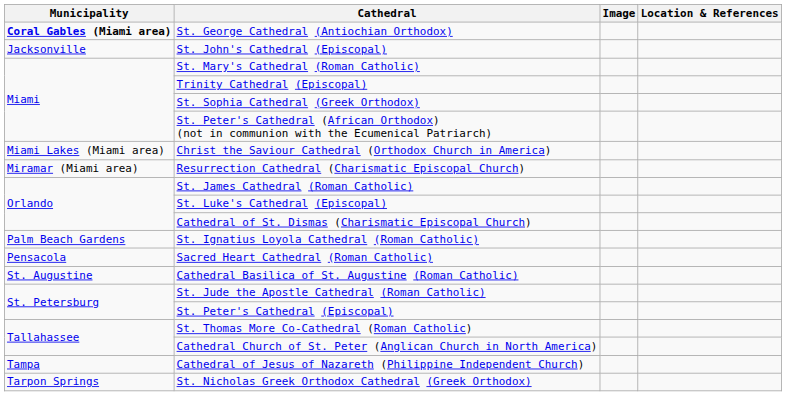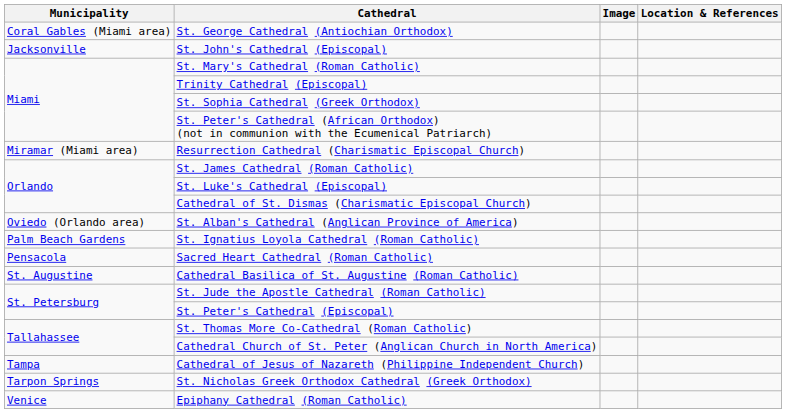 <table class="wikitable">
 <tr>
 <th>Municipality</th>
 <th>Cathedral</th>
 <th>Image</th>
 <th>Location & References</th>
 </tr>
 <tr>
-<td><strong><a href='#'>Coral Gables</a> (Miami area)</strong></td>
+<td><a href='#'>Coral Gables</a> (Miami area)</td>
 <td><a href='#'>St. George Cathedral</a> <a href='#'>(Antiochian Orthodox)</a></td>
 <td></td>
 <td><small><br></small></td>
 </tr>
 <tr>
 <td><a href='#'>Jacksonville</a></td>
 <td><a href='#'>St. John's Cathedral</a> <a href='#'>(Episcopal)</a></td>
 <td></td>
 <td><small><br></small></td>
 </tr>
 <tr>
 <td rowspan=4><a href='#'>Miami</a></td>
 <td><a href='#'>St. Mary's Cathedral</a> <a href='#'>(Roman Catholic)</a></td>
 <td></td>
 <td><small><br></small></td>
 </tr>
 <tr>
 <td><a href='#'>Trinity Cathedral</a> <a href='#'>(Episcopal)</a></td>
 <td></td>
 <td><small><br></small></td>
 </tr>
 <tr>
 <td><a href='#'>St. Sophia Cathedral</a> <a href='#'>(Greek Orthodox)</a></td>
 <td></td>
 <td><small><br></small></td>
 </tr>
 <tr>
 <td><a href='#'>St. Peter's Cathedral</a> (<a href='#'>African Orthodox</a>)<br>(not in communion with the Ecumenical Patriarch)</td>
 <td></td>
 <td><small><br></small></td>
 </tr>
 <tr>
-<td><a href='#'>Miami Lakes</a> (Miami area)</td>
-<td><a href='#'>Christ the Saviour Cathedral</a> (<a href='#'>Orthodox Church in America</a>)</td>
-<td></td>
-<td><small><br></small></td>
-</tr>
-<tr>
 <td><a href='#'>Miramar</a> (Miami area)</td>
 <td><a href='#'>Resurrection Cathedral</a> (<a href='#'>Charismatic Episcopal Church</a>)</td>
 <td></td>
 <td><small><br></small></td>
 </tr>
 <tr>
 <td rowspan=3><a href='#'>Orlando</a></td>
 <td><a href='#'>St. James Cathedral</a> <a href='#'>(Roman Catholic)</a></td>
 <td></td>
 <td><small><br></small></td>
 </tr>
 <tr>
 <td><a href='#'>St. Luke's Cathedral</a> <a href='#'>(Episcopal)</a></td>
 <td></td>
 <td><small><br></small></td>
 </tr>
 <tr>
 <td><a href='#'>Cathedral of St. Dismas</a>  (<a href='#'>Charismatic Episcopal Church</a>)</td>
+<td></td>
+<td><small><br></small></td>
+</tr>
+<tr>
+<td><a href='#'>Oviedo</a> (Orlando area)</td>
+<td><a href='#'>St. Alban's Cathedral</a> (<a href='#'>Anglican Province of America</a>)</td>
 <td></td>
 <td><small><br></small></td>
 </tr>
 <tr>
 <td><a href='#'>Palm Beach Gardens</a></td>
 <td><a href='#'>St. Ignatius Loyola Cathedral</a> <a href='#'>(Roman Catholic)</a></td>
 <td></td>
 <td><small><br></small></td>
 </tr>
 <tr>
 <td><a href='#'>Pensacola</a></td>
 <td><a href='#'>Sacred Heart Cathedral</a> <a href='#'>(Roman Catholic)</a></td>
 <td></td>
 <td><small><br></small></td>
 </tr>
 <tr>
 <td><a href='#'>St. Augustine</a></td>
 <td><a href='#'>Cathedral Basilica of St. Augustine</a> <a href='#'>(Roman Catholic)</a></td>
 <td></td>
 <td><small><br></small></td>
 </tr>
 <tr>
 <td rowspan=2><a href='#'>St. Petersburg</a></td>
 <td><a href='#'>St. Jude the Apostle Cathedral</a> <a href='#'>(Roman Catholic)</a></td>
 <td></td>
 <td><small><br></small></td>
 </tr>
 <tr>
 <td><a href='#'>St. Peter's Cathedral</a> <a href='#'>(Episcopal)</a></td>
 <td></td>
 <td><small><br></small></td>
 </tr>
 <tr>
 <td rowspan=2><a href='#'>Tallahassee</a></td>
 <td><a href='#'>St. Thomas More Co-Cathedral</a> (<a href='#'>Roman Catholic</a>)</td>
 <td></td>
 <td><small><br></small></td>
 </tr>
 <tr>
 <td><a href='#'>Cathedral Church of St. Peter</a>  (<a href='#'>Anglican Church in North America</a>)</td>
 <td></td>
 <td><small><br></small></td>
 </tr>
 <tr>
 <td><a href='#'>Tampa</a></td>
 <td><a href='#'>Cathedral of Jesus of Nazareth</a> (<a href='#'>Philippine Independent Church</a>)</td>
 <td></td>
 <td><small><br></small></td>
 </tr>
 <tr>
 <td><a href='#'>Tarpon Springs</a></td>
 <td><a href='#'>St. Nicholas Greek Orthodox Cathedral</a> <a href='#'>(Greek Orthodox)</a></td>
 <td></td>
 <td><small><br></small></td>
 </tr>
+<tr>
+<td><a href='#'>Venice</a></td>
+<td><a href='#'>Epiphany Cathedral</a> <a href='#'>(Roman Catholic)</a></td>
+<td></td>
+<td><small><br></small></td>
+</tr>
 </table>
